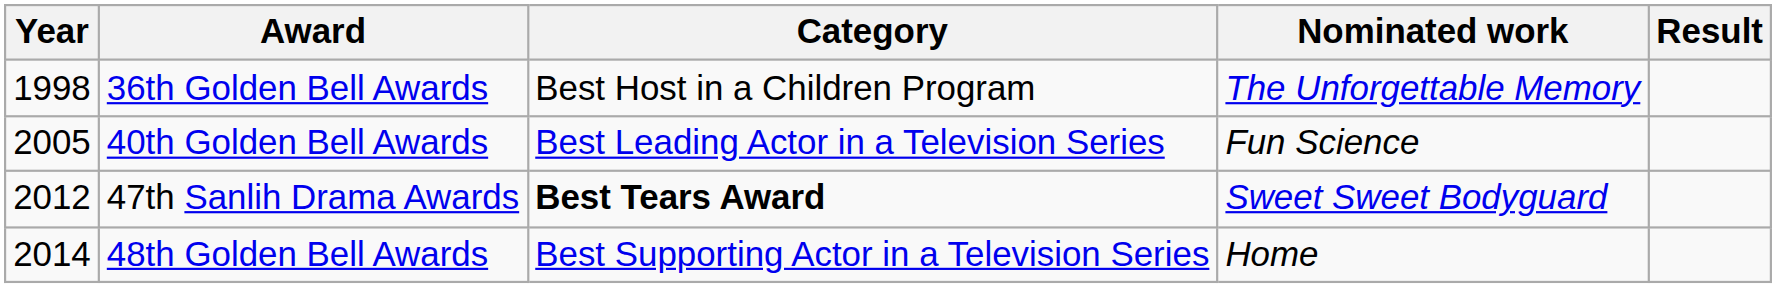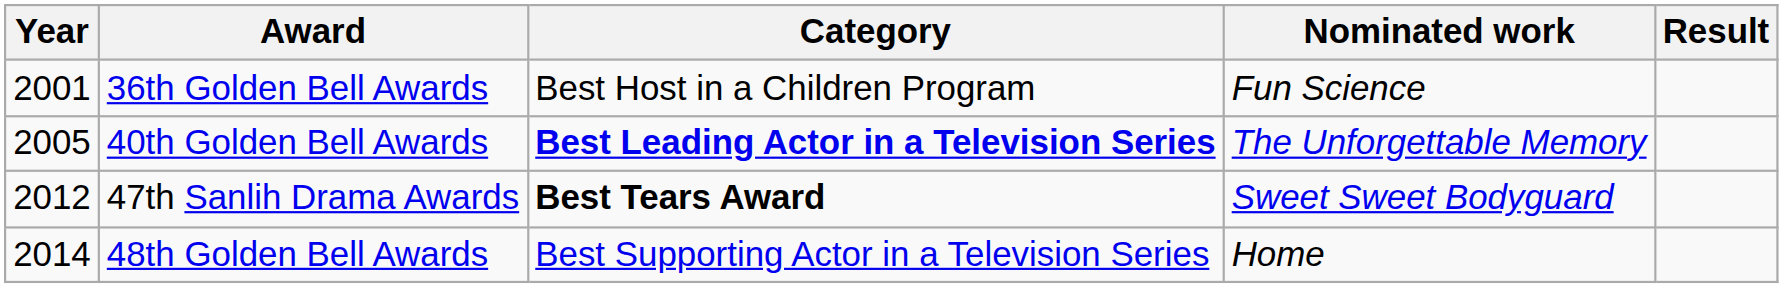 <table class="wikitable sortable">
 <tr>
 <th>Year</th>
 <th>Award</th>
 <th>Category</th>
 <th>Nominated work</th>
 <th>Result</th>
 </tr>
 <tr>
-<td>1998</td>
+<td>2001</td>
 <td><a href='#'>36th Golden Bell Awards</a></td>
 <td>Best Host in a Children Program</td>
-<td><em><a href='#'>The Unforgettable Memory</a></em></td>
+<td><em>Fun Science</em></td>
 <td></td>
 </tr>
 <tr>
 <td>2005</td>
 <td><a href='#'>40th Golden Bell Awards</a></td>
-<td><a href='#'>Best Leading Actor in a Television Series</a></td>
-<td><em>Fun Science</em></td>
+<td><strong><a href='#'>Best Leading Actor in a Television Series</a></strong></td>
+<td><em><a href='#'>The Unforgettable Memory</a></em></td>
 <td></td>
 </tr>
 <tr>
 <td>2012</td>
 <td>47th <a href='#'>Sanlih Drama Awards</a></td>
 <td><strong>Best Tears Award</strong></td>
 <td><em><a href='#'>Sweet Sweet Bodyguard</a></em></td>
 <td></td>
 </tr>
 <tr>
 <td>2014</td>
 <td><a href='#'>48th Golden Bell Awards</a></td>
 <td><a href='#'>Best Supporting Actor in a Television Series</a></td>
 <td><em>Home</em></td>
 <td></td>
 </tr>
 </table>
